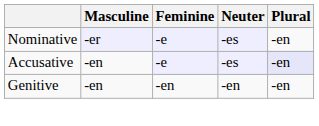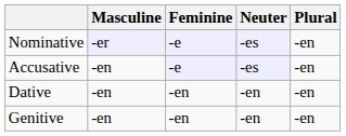 <table class="wikitable">
 <tr>
 <th></th>
 <th><strong>Masculine</strong></th>
 <th><strong>Feminine</strong></th>
 <th><strong>Neuter</strong></th>
 <th><strong>Plural</strong></th>
 </tr>
 <tr>
 <td>Nominative</td>
 <td style="background: #EEF">-er</td>
 <td style="background: #EEF">-e</td>
 <td style="background: #EEF">-es</td>
 <td>-en</td>
 </tr>
 <tr>
 <td>Accusative</td>
 <td>-en</td>
 <td style="background: #EEF">-e</td>
 <td style="background: #EEF">-es</td>
-<td style="background: lavender;">-en</td>
+<td>-en</td>
+</tr>
+<tr>
+<td>Dative</td>
+<td>-en</td>
+<td>-en</td>
+<td>-en</td>
+<td>-en</td>
 </tr>
 <tr>
 <td>Genitive</td>
 <td>-en</td>
 <td>-en</td>
 <td>-en</td>
 <td>-en</td>
 </tr>
 </table>
